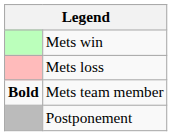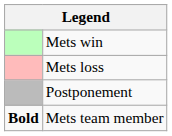 <table class="wikitable" style="font-size:90%">
 <tr>
 <th colspan="2">Legend</th>
 </tr>
 <tr>
 <td style="background:#bfb;"> </td>
 <td>Mets win</td>
 </tr>
 <tr>
 <td style="background:#fbb;"> </td>
 <td>Mets loss</td>
 </tr>
 <tr>
+<td style="background:#bbb;"> </td>
+<td>Postponement</td>
+</tr>
+<tr>
 <td><strong>Bold</strong></td>
 <td>Mets team member</td>
 </tr>
-<tr>
-<td style="background:#bbb;"> </td>
-<td>Postponement</td>
-</tr>
 </table>
